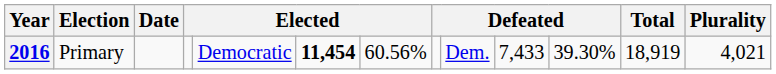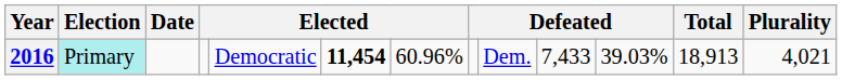 <table class="wikitable">
 <tr>
 <th>Year</th>
 <th>Election</th>
 <th>Date</th>
 <th colspan="4">Elected</th>
 <th colspan="4">Defeated</th>
 <th>Total</th>
 <th>Plurality</th>
 </tr>
 <tr>
 <th valign="top"><a href='#'>2016</a></th>
-<td valign="top">Primary</td>
+<td valign="top" style="background: paleturquoise;">Primary</td>
 <td valign="top"></td>
 <td valign="top"></td>
 <td valign="top" ><a href='#'>Democratic</a></td>
 <td align="right" valign="top"><strong>11,454</strong></td>
-<td align="right" valign="top">60.56%</td>
+<td align="right" valign="top">60.96%</td>
 <td valign="top"></td>
 <td valign="top" ><a href='#'>Dem.</a></td>
 <td align="right" valign="top">7,433</td>
-<td align="right" valign="top">39.30%</td>
-<td align="right" valign="top">18,919</td>
+<td align="right" valign="top">39.03%</td>
+<td align="right" valign="top">18,913</td>
 <td align="right" valign="top">4,021</td>
 </tr>
 </table>
